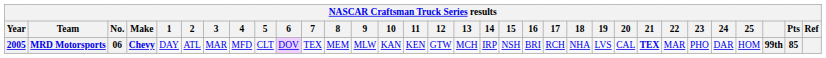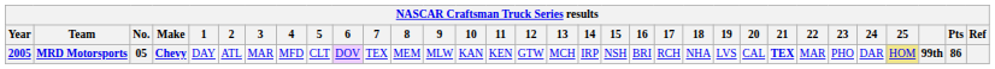 <table class="wikitable" style="text-align:center; font-size:75%">
 <tr>
 <th colspan=32><a href='#'>NASCAR Craftsman Truck Series</a> results</th>
 </tr>
 <tr>
 <th>Year</th>
 <th>Team</th>
 <th>No.</th>
 <th>Make</th>
 <th>1</th>
 <th>2</th>
 <th>3</th>
 <th>4</th>
 <th>5</th>
 <th>6</th>
 <th>7</th>
 <th>8</th>
 <th>9</th>
 <th>10</th>
 <th>11</th>
 <th>12</th>
 <th>13</th>
 <th>14</th>
 <th>15</th>
 <th>16</th>
 <th>17</th>
 <th>18</th>
 <th>19</th>
 <th>20</th>
 <th>21</th>
 <th>22</th>
 <th>23</th>
 <th>24</th>
 <th>25</th>
 <th></th>
 <th>Pts</th>
 <th>Ref</th>
 </tr>
 <tr>
 <th><a href='#'>2005</a></th>
 <th><a href='#'>MRD Motorsports</a></th>
-<th>06</th>
+<th>05</th>
 <th><a href='#'>Chevy</a></th>
 <td><a href='#'>DAY</a></td>
 <td><a href='#'>ATL</a></td>
 <td><a href='#'>MAR</a></td>
 <td><a href='#'>MFD</a></td>
 <td><a href='#'>CLT</a></td>
 <td style="background:#EFCFFF;"><a href='#'>DOV</a><br></td>
 <td><a href='#'>TEX</a></td>
 <td><a href='#'>MEM</a></td>
 <td><a href='#'>MLW</a></td>
 <td><a href='#'>KAN</a></td>
 <td><a href='#'>KEN</a></td>
 <td><a href='#'>GTW</a></td>
 <td><a href='#'>MCH</a></td>
 <td><a href='#'>IRP</a></td>
 <td><a href='#'>NSH</a></td>
 <td><a href='#'>BRI</a></td>
 <td><a href='#'>RCH</a></td>
 <td><a href='#'>NHA</a></td>
 <td><a href='#'>LVS</a></td>
 <td><a href='#'>CAL</a></td>
 <td><strong><a href='#'>TEX</a></strong></td>
 <td><a href='#'>MAR</a></td>
 <td><a href='#'>PHO</a></td>
 <td><a href='#'>DAR</a></td>
-<td><a href='#'>HOM</a></td>
+<td style="background: khaki;"><a href='#'>HOM</a></td>
 <th>99th</th>
-<th>85</th>
+<th>86</th>
 <th></th>
 </tr>
 </table>
